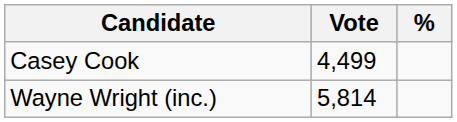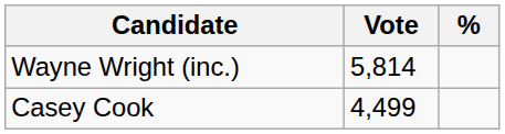 <table class="wikitable">
 <tr>
 <th bgcolor="#DDDDFF" width="200px">Candidate</th>
 <th bgcolor="#DDDDFF" width="50px">Vote</th>
 <th bgcolor="#DDDDFF" width="30px">%</th>
 </tr>
 <tr>
+<td>Wayne Wright (inc.)</td>
+<td>5,814</td>
+<td></td>
+</tr>
+<tr>
 <td>Casey Cook</td>
 <td>4,499</td>
 <td></td>
 </tr>
-<tr>
-<td>Wayne Wright (inc.)</td>
-<td>5,814</td>
-<td></td>
-</tr>
 </table>
